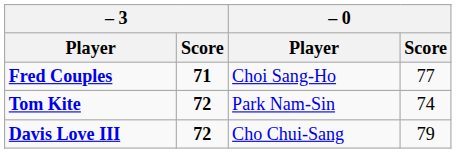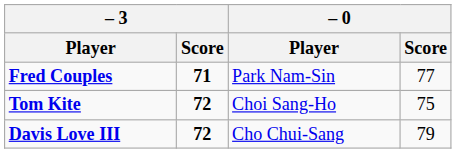 <table class=wikitable>
 <tr>
 <th colspan=2> – 3</th>
 <th colspan=2> – 0</th>
 </tr>
 <tr>
 <th width=145>Player</th>
 <th>Score</th>
 <th width=145>Player</th>
 <th>Score</th>
 </tr>
 <tr>
 <td><strong><a href='#'>Fred Couples</a></strong></td>
 <td align=center><strong>71</strong></td>
-<td><a href='#'>Choi Sang-Ho</a></td>
+<td><a href='#'>Park Nam-Sin</a></td>
 <td align=center>77</td>
 </tr>
 <tr>
 <td><strong><a href='#'>Tom Kite</a></strong></td>
 <td align=center><strong>72</strong></td>
-<td><a href='#'>Park Nam-Sin</a></td>
-<td align=center>74</td>
+<td><a href='#'>Choi Sang-Ho</a></td>
+<td align=center>75</td>
 </tr>
 <tr>
 <td><strong><a href='#'>Davis Love III</a></strong></td>
 <td align=center><strong>72</strong></td>
 <td><a href='#'>Cho Chui-Sang</a></td>
 <td align=center>79</td>
 </tr>
 </table>
